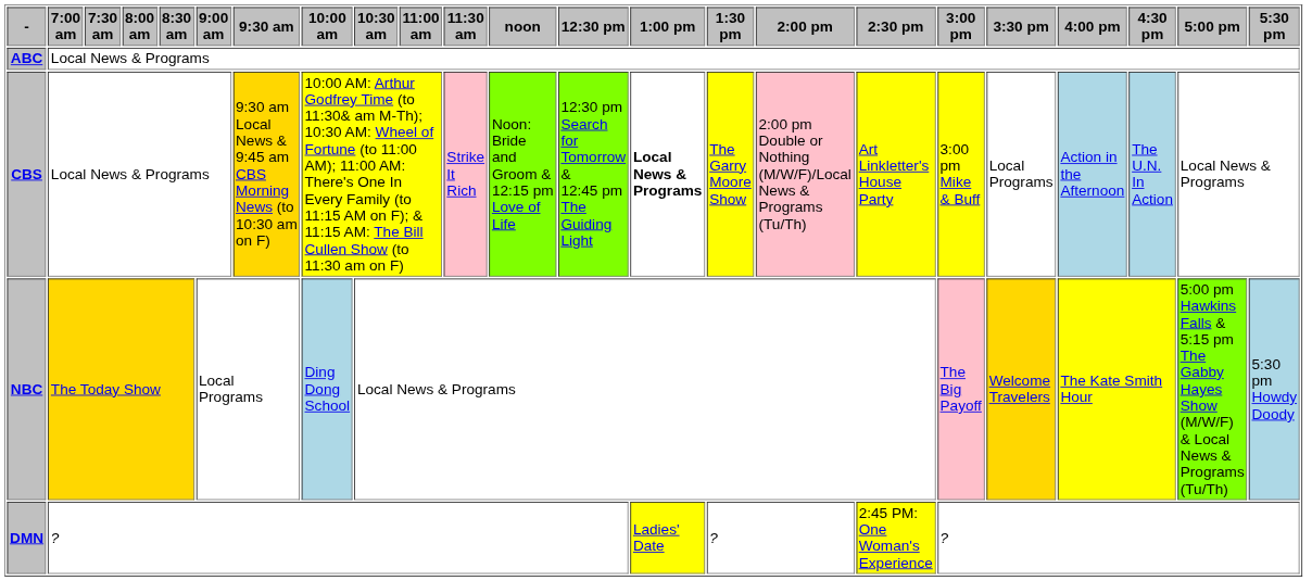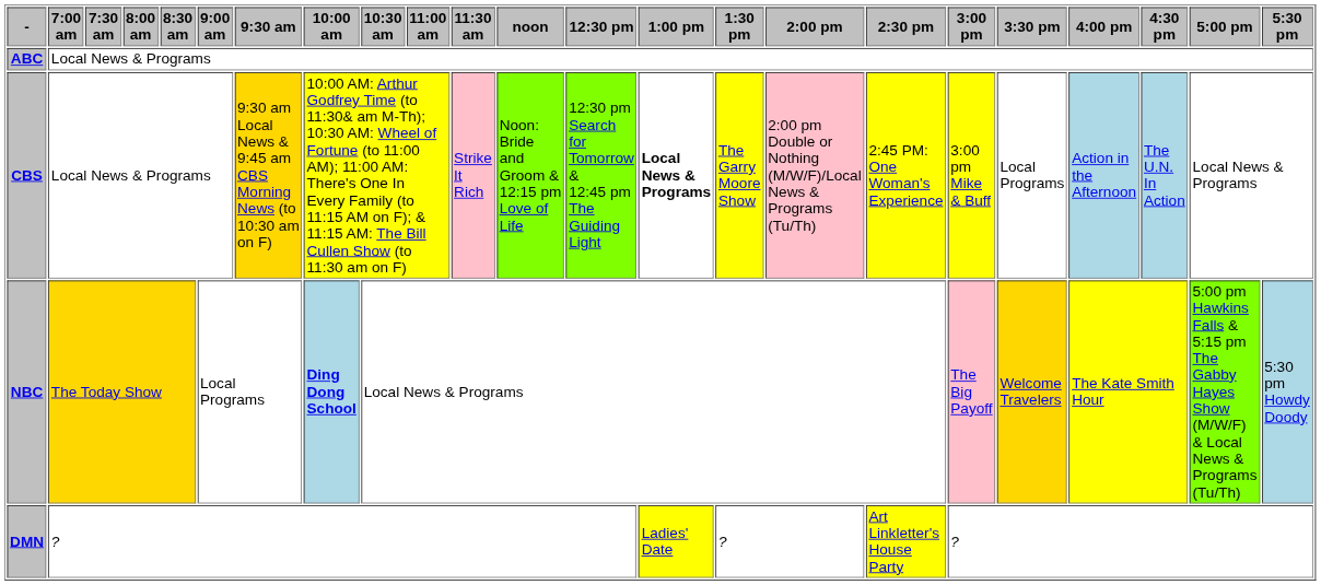 <table border="1" cellpadding="2">
 <tr>
 <th style="background:silver;">-</th>
 <th style="width:13%; background:silver;">7:00 am</th>
 <th style="width:14%; background:silver;">7:30 am</th>
 <th style="width:13%; background:silver;">8:00 am</th>
 <th style="width:14%; background:silver;">8:30 am</th>
 <th style="width:13%; background:silver;">9:00 am</th>
 <th style="width:14%; background:silver;">9:30 am</th>
 <th style="width:13%; background:silver;">10:00 am</th>
 <th style="width:14%; background:silver;">10:30 am</th>
 <th style="width:13%; background:silver;">11:00 am</th>
 <th style="width:14%; background:silver;">11:30 am</th>
 <th style="width:13%; background:silver;">noon</th>
 <th style="width:14%; background:silver;">12:30 pm</th>
 <th style="width:13%; background:silver;">1:00 pm</th>
 <th style="width:14%; background:silver;">1:30 pm</th>
 <th style="width:13%; background:silver;">2:00 pm</th>
 <th style="width:14%; background:silver;">2:30 pm</th>
 <th style="width:13%; background:silver;">3:00 pm</th>
 <th style="width:14%; background:silver;">3:30 pm</th>
 <th style="width:13%; background:silver;">4:00 pm</th>
 <th style="width:14%; background:silver;">4:30 pm</th>
 <th style="width:13%; background:silver;">5:00 pm</th>
 <th style="width:14%; background:silver;">5:30 pm</th>
 </tr>
 <tr>
 <th style="background:silver;"><a href='#'>ABC</a></th>
 <td style="background:white;" colspan="22">Local News & Programs</td>
 </tr>
 <tr>
 <th style="background:silver;"><a href='#'>CBS</a></th>
 <td style="background:white;" colspan="5">Local News & Programs</td>
 <td style="background:gold;">9:30 am Local News & 9:45 am <a href='#'>CBS Morning News</a> (to 10:30 am on F)</td>
 <td style="background:yellow;" colspan="3">10:00 AM: <a href='#'>Arthur Godfrey Time</a> (to 11:30& am M-Th); 10:30 AM: <a href='#'>Wheel of Fortune</a> (to 11:00 AM); 11:00 AM: There's One In Every Family (to 11:15 AM on F); & 11:15 AM: <a href='#'>The Bill Cullen Show</a> (to 11:30 am on F)</td>
 <td style="background:pink;"><a href='#'>Strike It Rich</a></td>
 <td style="background:chartreuse;">Noon: Bride and Groom & 12:15 pm <a href='#'>Love of Life</a></td>
 <td style="background:chartreuse;">12:30 pm <a href='#'>Search for Tomorrow</a> & 12:45 pm <a href='#'>The Guiding Light</a></td>
 <td style="background:white;"><strong>Local News & Programs</strong></td>
 <td style="background:yellow;"><a href='#'>The Garry Moore Show</a></td>
 <td style="background:pink;">2:00 pm Double or Nothing (M/W/F)/Local News & Programs (Tu/Th)</td>
-<td style="background:yellow;"><a href='#'>Art Linkletter's House Party</a></td>
+<td style="background:yellow;">2:45 PM: <a href='#'>One Woman's Experience</a></td>
 <td style="background:yellow;">3:00 pm <a href='#'>Mike & Buff</a></td>
 <td style="background:white;">Local Programs</td>
 <td style="background:lightblue;"><a href='#'>Action in the Afternoon</a></td>
 <td style="background:lightblue;"><a href='#'>The U.N. In Action</a></td>
 <td style="background:white;" colspan="2">Local News & Programs</td>
 </tr>
 <tr>
 <th style="background:silver;"><a href='#'>NBC</a></th>
 <td style="background:gold;" colspan="4"><a href='#'>The Today Show</a></td>
 <td style="background:white;" colspan="2">Local Programs</td>
-<td style="background:lightblue;"><a href='#'>Ding Dong School</a></td>
+<td style="background:lightblue;"><strong><a href='#'>Ding Dong School</a></strong></td>
 <td style="background:white;" colspan="9">Local News & Programs</td>
 <td style="background:pink;"><a href='#'>The Big Payoff</a></td>
 <td style="background:gold;"><a href='#'>Welcome Travelers</a></td>
 <td style="background:yellow;" colspan="2"><a href='#'>The Kate Smith Hour</a></td>
 <td style="background:chartreuse;">5:00 pm <a href='#'>Hawkins Falls</a> & 5:15 pm <a href='#'>The Gabby Hayes Show</a> (M/W/F) & Local News & Programs (Tu/Th)</td>
 <td style="background:lightblue;">5:30 pm <a href='#'>Howdy Doody</a></td>
 </tr>
 <tr>
 <th style="background:silver;"><a href='#'>DMN</a></th>
 <td style="background:white;" colspan="12"><em>?</em></td>
 <td style="background:yellow;"><a href='#'>Ladies' Date</a></td>
 <td style="background:white;" colspan="2"><em>?</em></td>
-<td style="background:yellow;">2:45 PM: <a href='#'>One Woman's Experience</a></td>
+<td style="background:yellow;"><a href='#'>Art Linkletter's House Party</a></td>
 <td style="background:white;" colspan="6"><em>?</em></td>
 </tr>
 </table>
